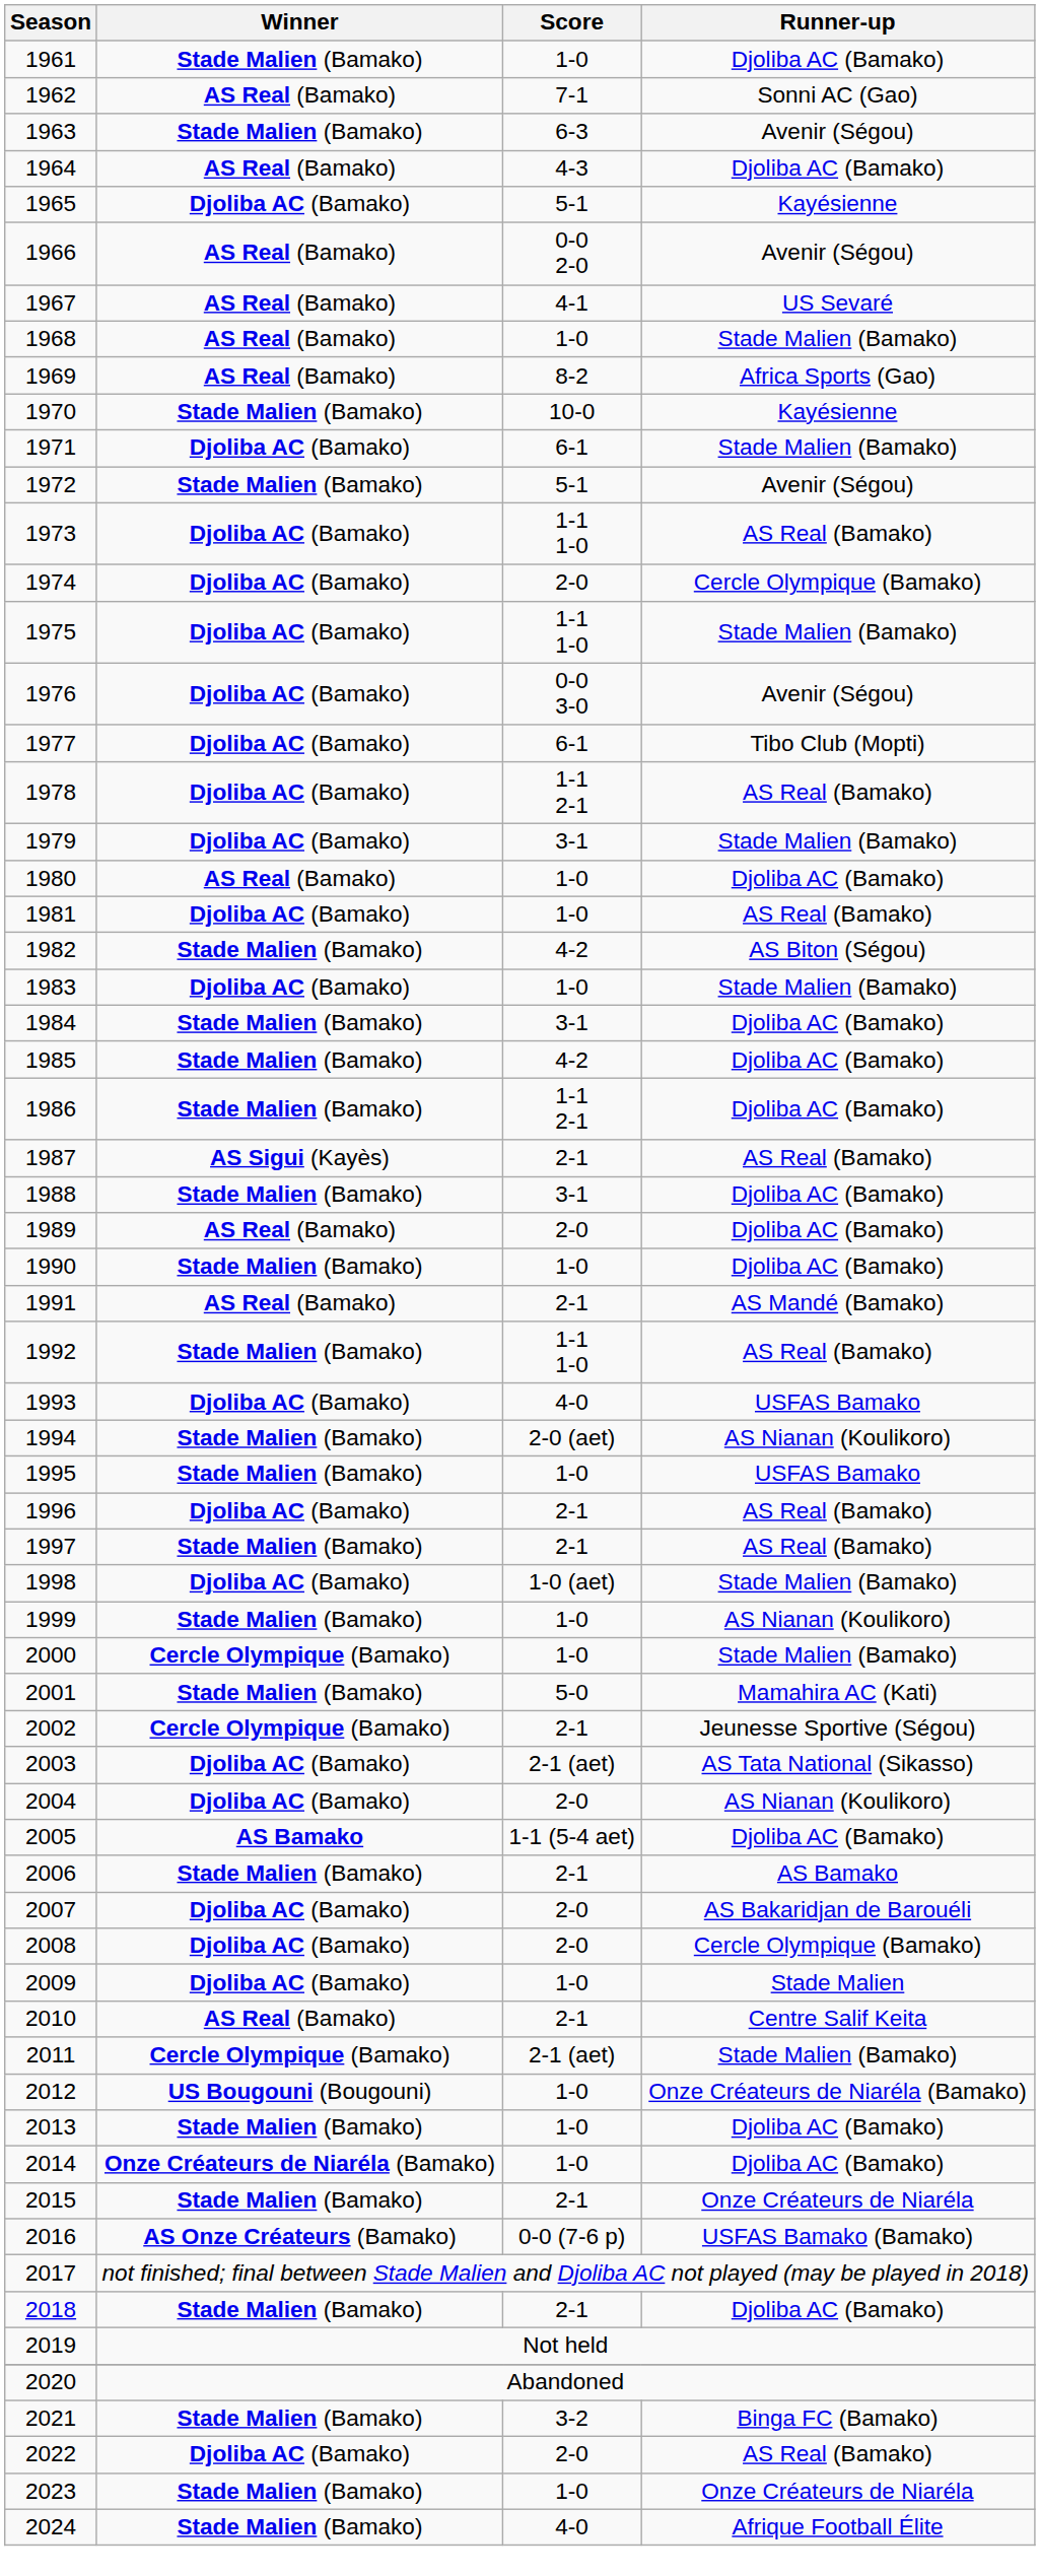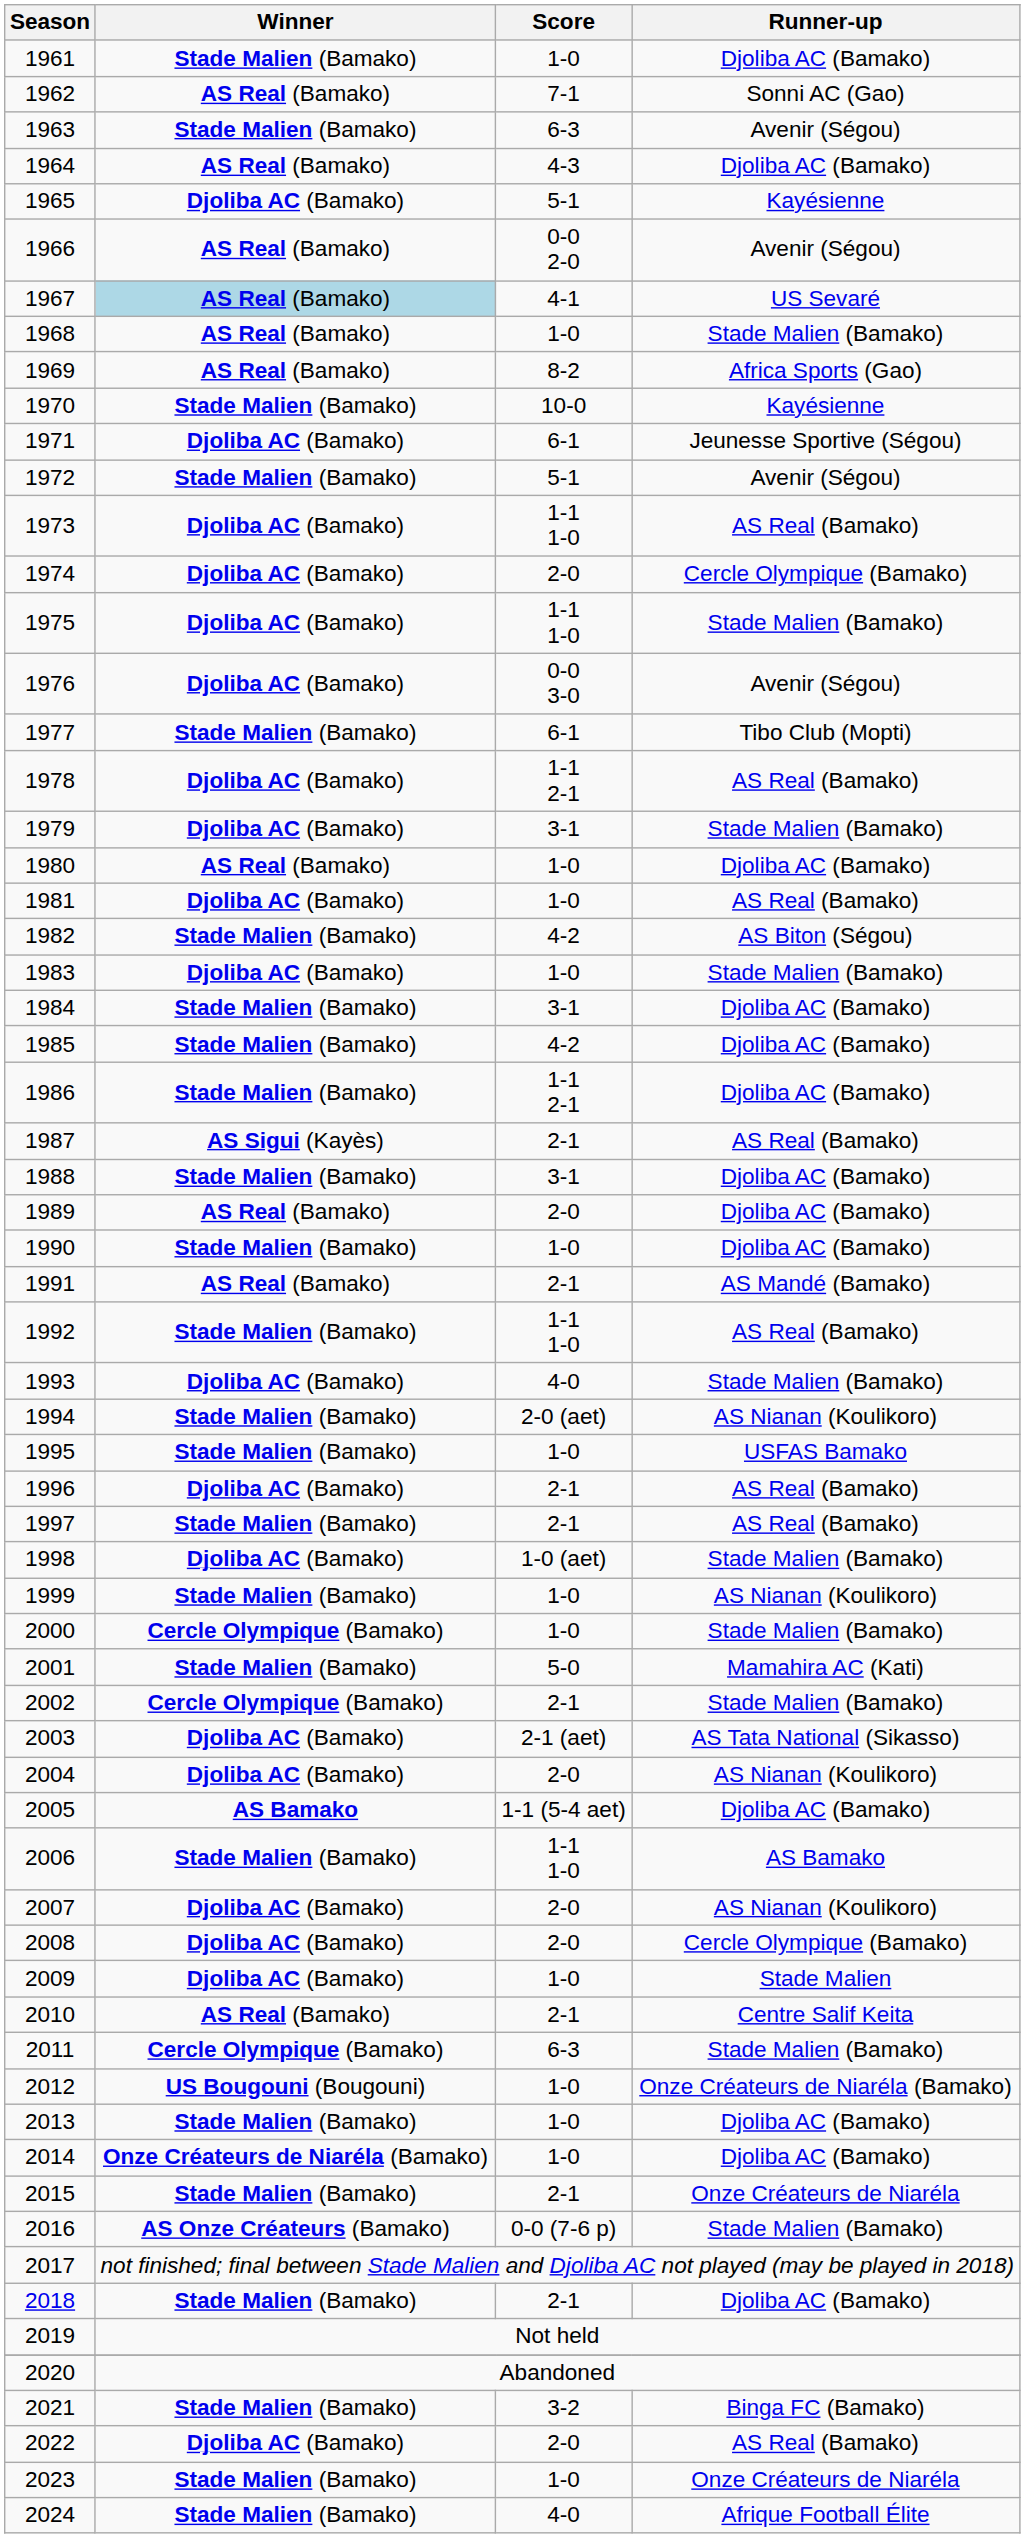 <table class="wikitable" style="text-align: center; font-size:100%">
 <tr>
 <th>Season</th>
 <th>Winner</th>
 <th>Score</th>
 <th>Runner-up</th>
 </tr>
 <tr>
 <td>1961</td>
 <td><strong><a href='#'>Stade Malien</a></strong> (Bamako)</td>
 <td>1-0</td>
 <td><a href='#'>Djoliba AC</a> (Bamako)</td>
 </tr>
 <tr>
 <td>1962</td>
 <td><strong><a href='#'>AS Real</a></strong> (Bamako)</td>
 <td>7-1</td>
 <td>Sonni AC (Gao)</td>
 </tr>
 <tr>
 <td>1963</td>
 <td><strong><a href='#'>Stade Malien</a></strong> (Bamako)</td>
 <td>6-3</td>
 <td>Avenir (Ségou)</td>
 </tr>
 <tr>
 <td>1964</td>
 <td><strong><a href='#'>AS Real</a></strong> (Bamako)</td>
 <td>4-3</td>
 <td><a href='#'>Djoliba AC</a> (Bamako)</td>
 </tr>
 <tr>
 <td>1965</td>
 <td><strong><a href='#'>Djoliba AC</a></strong> (Bamako)</td>
 <td>5-1</td>
 <td><a href='#'>Kayésienne</a></td>
 </tr>
 <tr>
 <td>1966</td>
 <td><strong><a href='#'>AS Real</a></strong> (Bamako)</td>
 <td>0-0<br>2-0</td>
 <td>Avenir (Ségou)</td>
 </tr>
 <tr>
 <td>1967</td>
-<td><strong><a href='#'>AS Real</a></strong> (Bamako)</td>
+<td style="background: lightblue;"><strong><a href='#'>AS Real</a></strong> (Bamako)</td>
 <td>4-1</td>
 <td><a href='#'>US Sevaré</a></td>
 </tr>
 <tr>
 <td>1968</td>
 <td><strong><a href='#'>AS Real</a></strong> (Bamako)</td>
 <td>1-0</td>
 <td><a href='#'>Stade Malien</a> (Bamako)</td>
 </tr>
 <tr>
 <td>1969</td>
 <td><strong><a href='#'>AS Real</a></strong> (Bamako)</td>
 <td>8-2</td>
 <td><a href='#'>Africa Sports</a> (Gao)</td>
 </tr>
 <tr>
 <td>1970</td>
 <td><strong><a href='#'>Stade Malien</a></strong> (Bamako)</td>
 <td>10-0</td>
 <td><a href='#'>Kayésienne</a></td>
 </tr>
 <tr>
 <td>1971</td>
 <td><strong><a href='#'>Djoliba AC</a></strong> (Bamako)</td>
 <td>6-1</td>
-<td><a href='#'>Stade Malien</a> (Bamako)</td>
+<td>Jeunesse Sportive (Ségou)</td>
 </tr>
 <tr>
 <td>1972</td>
 <td><strong><a href='#'>Stade Malien</a></strong> (Bamako)</td>
 <td>5-1</td>
 <td>Avenir (Ségou)</td>
 </tr>
 <tr>
 <td>1973</td>
 <td><strong><a href='#'>Djoliba AC</a></strong> (Bamako)</td>
 <td>1-1<br>1-0</td>
 <td><a href='#'>AS Real</a> (Bamako)</td>
 </tr>
 <tr>
 <td>1974</td>
 <td><strong><a href='#'>Djoliba AC</a></strong> (Bamako)</td>
 <td>2-0</td>
 <td><a href='#'>Cercle Olympique</a> (Bamako)</td>
 </tr>
 <tr>
 <td>1975</td>
 <td><strong><a href='#'>Djoliba AC</a></strong> (Bamako)</td>
 <td>1-1<br>1-0</td>
 <td><a href='#'>Stade Malien</a> (Bamako)</td>
 </tr>
 <tr>
 <td>1976</td>
 <td><strong><a href='#'>Djoliba AC</a></strong> (Bamako)</td>
 <td>0-0<br>3-0</td>
 <td>Avenir (Ségou)</td>
 </tr>
 <tr>
 <td>1977</td>
-<td><strong><a href='#'>Djoliba AC</a></strong> (Bamako)</td>
+<td><strong><a href='#'>Stade Malien</a></strong> (Bamako)</td>
 <td>6-1</td>
 <td>Tibo Club (Mopti)</td>
 </tr>
 <tr>
 <td>1978</td>
 <td><strong><a href='#'>Djoliba AC</a></strong> (Bamako)</td>
 <td>1-1<br>2-1</td>
 <td><a href='#'>AS Real</a> (Bamako)</td>
 </tr>
 <tr>
 <td>1979</td>
 <td><strong><a href='#'>Djoliba AC</a></strong> (Bamako)</td>
 <td>3-1</td>
 <td><a href='#'>Stade Malien</a> (Bamako)</td>
 </tr>
 <tr>
 <td>1980</td>
 <td><strong><a href='#'>AS Real</a></strong> (Bamako)</td>
 <td>1-0</td>
 <td><a href='#'>Djoliba AC</a> (Bamako)</td>
 </tr>
 <tr>
 <td>1981</td>
 <td><strong><a href='#'>Djoliba AC</a></strong> (Bamako)</td>
 <td>1-0</td>
 <td><a href='#'>AS Real</a> (Bamako)</td>
 </tr>
 <tr>
 <td>1982</td>
 <td><strong><a href='#'>Stade Malien</a></strong> (Bamako)</td>
 <td>4-2</td>
 <td><a href='#'>AS Biton</a> (Ségou)</td>
 </tr>
 <tr>
 <td>1983</td>
 <td><strong><a href='#'>Djoliba AC</a></strong> (Bamako)</td>
 <td>1-0</td>
 <td><a href='#'>Stade Malien</a> (Bamako)</td>
 </tr>
 <tr>
 <td>1984</td>
 <td><strong><a href='#'>Stade Malien</a></strong> (Bamako)</td>
 <td>3-1</td>
 <td><a href='#'>Djoliba AC</a> (Bamako)</td>
 </tr>
 <tr>
 <td>1985</td>
 <td><strong><a href='#'>Stade Malien</a></strong> (Bamako)</td>
 <td>4-2</td>
 <td><a href='#'>Djoliba AC</a> (Bamako)</td>
 </tr>
 <tr>
 <td>1986</td>
 <td><strong><a href='#'>Stade Malien</a></strong> (Bamako)</td>
 <td>1-1<br>2-1</td>
 <td><a href='#'>Djoliba AC</a> (Bamako)</td>
 </tr>
 <tr>
 <td>1987</td>
 <td><strong><a href='#'>AS Sigui</a></strong> (Kayès)</td>
 <td>2-1</td>
 <td><a href='#'>AS Real</a> (Bamako)</td>
 </tr>
 <tr>
 <td>1988</td>
 <td><strong><a href='#'>Stade Malien</a></strong> (Bamako)</td>
 <td>3-1</td>
 <td><a href='#'>Djoliba AC</a> (Bamako)</td>
 </tr>
 <tr>
 <td>1989</td>
 <td><strong><a href='#'>AS Real</a></strong> (Bamako)</td>
 <td>2-0</td>
 <td><a href='#'>Djoliba AC</a> (Bamako)</td>
 </tr>
 <tr>
 <td>1990</td>
 <td><strong><a href='#'>Stade Malien</a></strong> (Bamako)</td>
 <td>1-0</td>
 <td><a href='#'>Djoliba AC</a> (Bamako)</td>
 </tr>
 <tr>
 <td>1991</td>
 <td><strong><a href='#'>AS Real</a></strong> (Bamako)</td>
 <td>2-1</td>
 <td><a href='#'>AS Mandé</a> (Bamako)</td>
 </tr>
 <tr>
 <td>1992</td>
 <td><strong><a href='#'>Stade Malien</a></strong> (Bamako)</td>
 <td>1-1<br>1-0</td>
 <td><a href='#'>AS Real</a> (Bamako)</td>
 </tr>
 <tr>
 <td>1993</td>
 <td><strong><a href='#'>Djoliba AC</a></strong> (Bamako)</td>
 <td>4-0</td>
-<td><a href='#'>USFAS Bamako</a></td>
+<td><a href='#'>Stade Malien</a> (Bamako)</td>
 </tr>
 <tr>
 <td>1994</td>
 <td><strong><a href='#'>Stade Malien</a></strong> (Bamako)</td>
 <td>2-0 (aet)</td>
 <td><a href='#'>AS Nianan</a> (Koulikoro)</td>
 </tr>
 <tr>
 <td>1995</td>
 <td><strong><a href='#'>Stade Malien</a></strong> (Bamako)</td>
 <td>1-0</td>
 <td><a href='#'>USFAS Bamako</a></td>
 </tr>
 <tr>
 <td>1996</td>
 <td><strong><a href='#'>Djoliba AC</a></strong> (Bamako)</td>
 <td>2-1</td>
 <td><a href='#'>AS Real</a> (Bamako)</td>
 </tr>
 <tr>
 <td>1997</td>
 <td><strong><a href='#'>Stade Malien</a></strong> (Bamako)</td>
 <td>2-1</td>
 <td><a href='#'>AS Real</a> (Bamako)</td>
 </tr>
 <tr>
 <td>1998</td>
 <td><strong><a href='#'>Djoliba AC</a></strong> (Bamako)</td>
 <td>1-0 (aet)</td>
 <td><a href='#'>Stade Malien</a> (Bamako)</td>
 </tr>
 <tr>
 <td>1999</td>
 <td><strong><a href='#'>Stade Malien</a></strong> (Bamako)</td>
 <td>1-0</td>
 <td><a href='#'>AS Nianan</a> (Koulikoro)</td>
 </tr>
 <tr>
 <td>2000</td>
 <td><strong><a href='#'>Cercle Olympique</a></strong> (Bamako)</td>
 <td>1-0</td>
 <td><a href='#'>Stade Malien</a> (Bamako)</td>
 </tr>
 <tr>
 <td>2001</td>
 <td><strong><a href='#'>Stade Malien</a></strong> (Bamako)</td>
 <td>5-0</td>
 <td><a href='#'>Mamahira AC</a> (Kati)</td>
 </tr>
 <tr>
 <td>2002</td>
 <td><strong><a href='#'>Cercle Olympique</a></strong> (Bamako)</td>
 <td>2-1</td>
-<td>Jeunesse Sportive (Ségou)</td>
+<td><a href='#'>Stade Malien</a> (Bamako)</td>
 </tr>
 <tr>
 <td>2003</td>
 <td><strong><a href='#'>Djoliba AC</a></strong> (Bamako)</td>
 <td>2-1 (aet)</td>
 <td><a href='#'>AS Tata National</a> (Sikasso)</td>
 </tr>
 <tr>
 <td>2004</td>
 <td><strong><a href='#'>Djoliba AC</a></strong> (Bamako)</td>
 <td>2-0</td>
 <td><a href='#'>AS Nianan</a> (Koulikoro)</td>
 </tr>
 <tr>
 <td>2005</td>
 <td><strong><a href='#'>AS Bamako</a></strong></td>
 <td>1-1 (5-4 aet)</td>
 <td><a href='#'>Djoliba AC</a> (Bamako)</td>
 </tr>
 <tr>
 <td>2006</td>
 <td><strong><a href='#'>Stade Malien</a></strong> (Bamako)</td>
-<td>2-1</td>
+<td>1-1<br>1-0</td>
 <td><a href='#'>AS Bamako</a></td>
 </tr>
 <tr>
 <td>2007</td>
 <td><strong><a href='#'>Djoliba AC</a></strong> (Bamako)</td>
 <td>2-0</td>
-<td><a href='#'>AS Bakaridjan de Barouéli</a></td>
+<td><a href='#'>AS Nianan</a> (Koulikoro)</td>
 </tr>
 <tr>
 <td>2008</td>
 <td><strong><a href='#'>Djoliba AC</a></strong> (Bamako)</td>
 <td>2-0</td>
 <td><a href='#'>Cercle Olympique</a> (Bamako)</td>
 </tr>
 <tr>
 <td>2009</td>
 <td><strong><a href='#'>Djoliba AC</a></strong> (Bamako)</td>
 <td>1-0</td>
 <td><a href='#'>Stade Malien</a></td>
 </tr>
 <tr>
 <td>2010</td>
 <td><strong><a href='#'>AS Real</a></strong> (Bamako)</td>
 <td>2-1</td>
 <td><a href='#'>Centre Salif Keita</a></td>
 </tr>
 <tr>
 <td>2011</td>
 <td><strong><a href='#'>Cercle Olympique</a></strong> (Bamako)</td>
-<td>2-1 (aet)</td>
+<td>6-3</td>
 <td><a href='#'>Stade Malien</a> (Bamako)</td>
 </tr>
 <tr>
 <td>2012</td>
 <td><strong><a href='#'>US Bougouni</a></strong> (Bougouni)</td>
 <td>1-0</td>
 <td><a href='#'>Onze Créateurs de Niaréla</a> (Bamako)</td>
 </tr>
 <tr>
 <td>2013</td>
 <td><strong><a href='#'>Stade Malien</a></strong> (Bamako)</td>
 <td>1-0</td>
 <td><a href='#'>Djoliba AC</a> (Bamako)</td>
 </tr>
 <tr>
 <td>2014</td>
 <td><strong><a href='#'>Onze Créateurs de Niaréla</a></strong> (Bamako)</td>
 <td>1-0</td>
 <td><a href='#'>Djoliba AC</a> (Bamako)</td>
 </tr>
 <tr>
 <td>2015</td>
 <td><strong><a href='#'>Stade Malien</a></strong> (Bamako)</td>
 <td>2-1</td>
 <td><a href='#'>Onze Créateurs de Niaréla</a></td>
 </tr>
 <tr>
 <td>2016</td>
 <td><strong><a href='#'>AS Onze Créateurs</a></strong> (Bamako)</td>
 <td>0-0 (7-6 p)</td>
-<td><a href='#'>USFAS Bamako</a> (Bamako)</td>
+<td><a href='#'>Stade Malien</a> (Bamako)</td>
 </tr>
 <tr>
 <td>2017</td>
 <td colspan=3><em>not finished; final between <a href='#'>Stade Malien</a> and <a href='#'>Djoliba AC</a> not played (may be played in 2018)</em></td>
 </tr>
 <tr>
 <td><a href='#'>2018</a></td>
 <td><strong><a href='#'>Stade Malien</a></strong> (Bamako)</td>
 <td>2-1</td>
 <td><a href='#'>Djoliba AC</a> (Bamako)</td>
 </tr>
 <tr>
 <td>2019</td>
 <td colspan=3>Not held</td>
 </tr>
 <tr>
 </tr>
 <tr>
 <td>2020</td>
 <td colspan=3>Abandoned</td>
 </tr>
 <tr>
 <td>2021</td>
 <td><strong><a href='#'>Stade Malien</a></strong> (Bamako)</td>
 <td>3-2</td>
 <td><a href='#'>Binga FC</a> (Bamako)</td>
 </tr>
 <tr>
 <td>2022</td>
 <td><strong><a href='#'>Djoliba AC</a></strong> (Bamako)</td>
 <td>2-0</td>
 <td><a href='#'>AS Real</a> (Bamako)</td>
 </tr>
 <tr>
 <td>2023</td>
 <td><strong><a href='#'>Stade Malien</a></strong> (Bamako)</td>
 <td>1-0</td>
 <td><a href='#'>Onze Créateurs de Niaréla</a></td>
 </tr>
 <tr>
 <td>2024</td>
 <td><strong><a href='#'>Stade Malien</a></strong> (Bamako)</td>
 <td>4-0</td>
 <td><a href='#'>Afrique Football Élite</a></td>
 </tr>
 </table>
